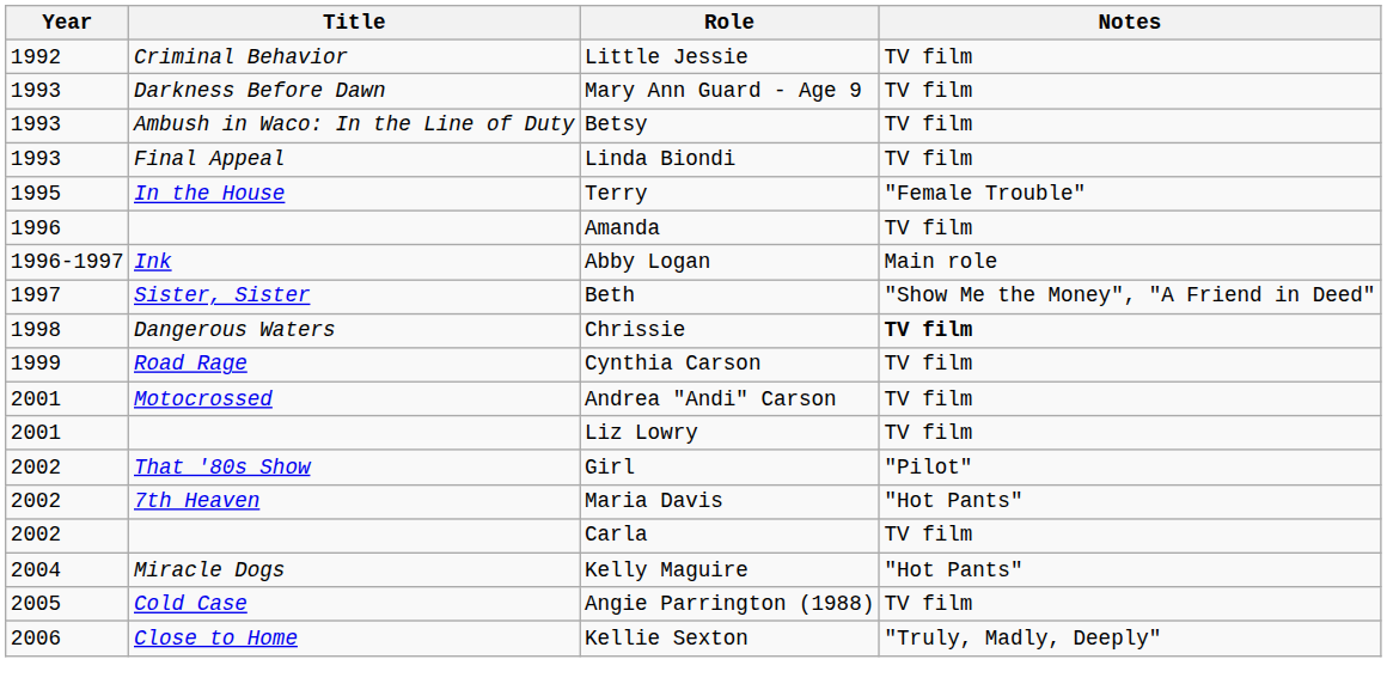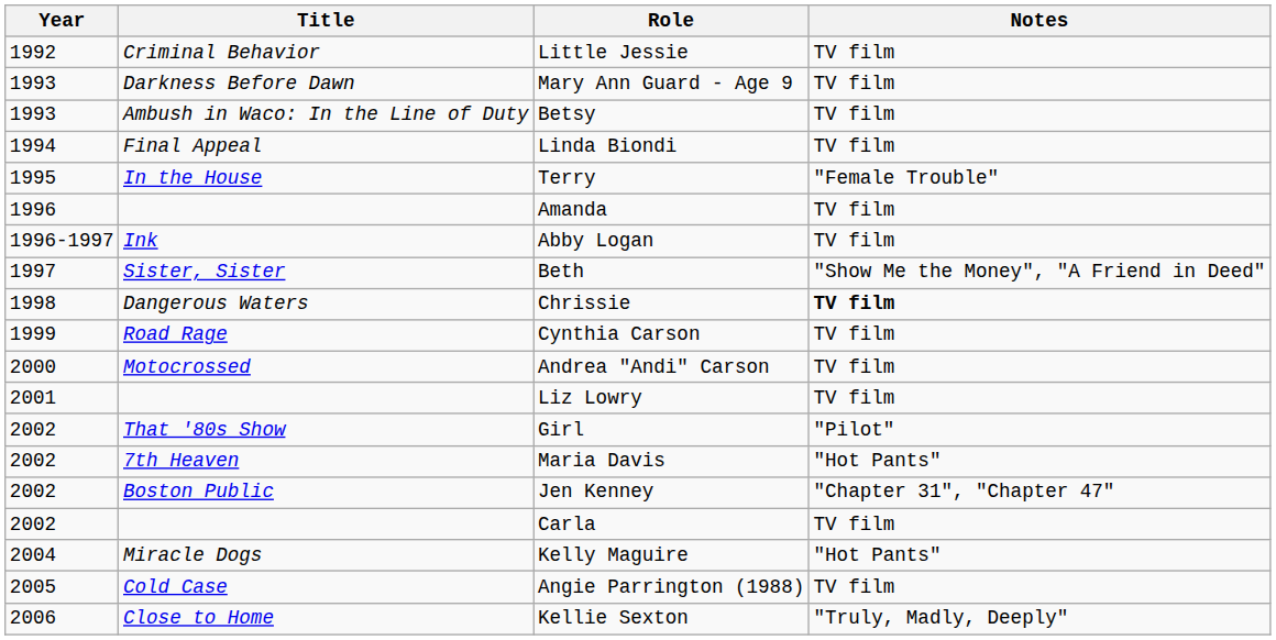 <table class="wikitable sortable">
 <tr>
 <th>Year</th>
 <th>Title</th>
 <th>Role</th>
 <th class="unsortable">Notes</th>
 </tr>
 <tr>
 <td>1992</td>
 <td><em>Criminal Behavior</em></td>
 <td>Little Jessie</td>
 <td>TV film</td>
 </tr>
 <tr>
 <td>1993</td>
 <td><em>Darkness Before Dawn</em></td>
 <td>Mary Ann Guard - Age 9</td>
 <td>TV film</td>
 </tr>
 <tr>
 <td>1993</td>
 <td><em>Ambush in Waco: In the Line of Duty</em></td>
 <td>Betsy</td>
 <td>TV film</td>
 </tr>
 <tr>
-<td>1993</td>
+<td>1994</td>
 <td><em>Final Appeal</em></td>
 <td>Linda Biondi</td>
 <td>TV film</td>
 </tr>
 <tr>
 <td>1995</td>
 <td><em><a href='#'>In the House</a></em></td>
 <td>Terry</td>
 <td>"Female Trouble"</td>
 </tr>
 <tr>
 <td>1996</td>
 <td><em></em></td>
 <td>Amanda</td>
 <td>TV film</td>
 </tr>
 <tr>
 <td>1996-1997</td>
 <td><em><a href='#'>Ink</a></em></td>
 <td>Abby Logan</td>
-<td>Main role</td>
+<td>TV film</td>
 </tr>
 <tr>
 <td>1997</td>
 <td><em><a href='#'>Sister, Sister</a></em></td>
 <td>Beth</td>
 <td>"Show Me the Money", "A Friend in Deed"</td>
 </tr>
 <tr>
 <td>1998</td>
 <td><em>Dangerous Waters</em></td>
 <td>Chrissie</td>
 <td><strong>TV film</strong></td>
 </tr>
 <tr>
 <td>1999</td>
 <td><em><a href='#'>Road Rage</a></em></td>
 <td>Cynthia Carson</td>
 <td>TV film</td>
 </tr>
 <tr>
-<td>2001</td>
+<td>2000</td>
 <td><em><a href='#'>Motocrossed</a></em></td>
 <td>Andrea "Andi" Carson</td>
 <td>TV film</td>
 </tr>
 <tr>
 <td>2001</td>
 <td><em></em></td>
 <td>Liz Lowry</td>
 <td>TV film</td>
 </tr>
 <tr>
 <td>2002</td>
 <td><em><a href='#'>That '80s Show</a></em></td>
 <td>Girl</td>
 <td>"Pilot"</td>
 </tr>
 <tr>
 <td>2002</td>
 <td><em><a href='#'>7th Heaven</a></em></td>
 <td>Maria Davis</td>
 <td>"Hot Pants"</td>
+</tr>
+<tr>
+<td>2002</td>
+<td><em><a href='#'>Boston Public</a></em></td>
+<td>Jen Kenney</td>
+<td>"Chapter 31", "Chapter 47"</td>
 </tr>
 <tr>
 <td>2002</td>
 <td><em></em></td>
 <td>Carla</td>
 <td>TV film</td>
 </tr>
 <tr>
 <td>2004</td>
 <td><em>Miracle Dogs</em></td>
 <td>Kelly Maguire</td>
 <td>"Hot Pants"</td>
 </tr>
 <tr>
 <td>2005</td>
 <td><em><a href='#'>Cold Case</a></em></td>
 <td>Angie Parrington (1988)</td>
 <td>TV film</td>
 </tr>
 <tr>
 <td>2006</td>
 <td><em><a href='#'>Close to Home</a></em></td>
 <td>Kellie Sexton</td>
 <td>"Truly, Madly, Deeply"</td>
 </tr>
 </table>
